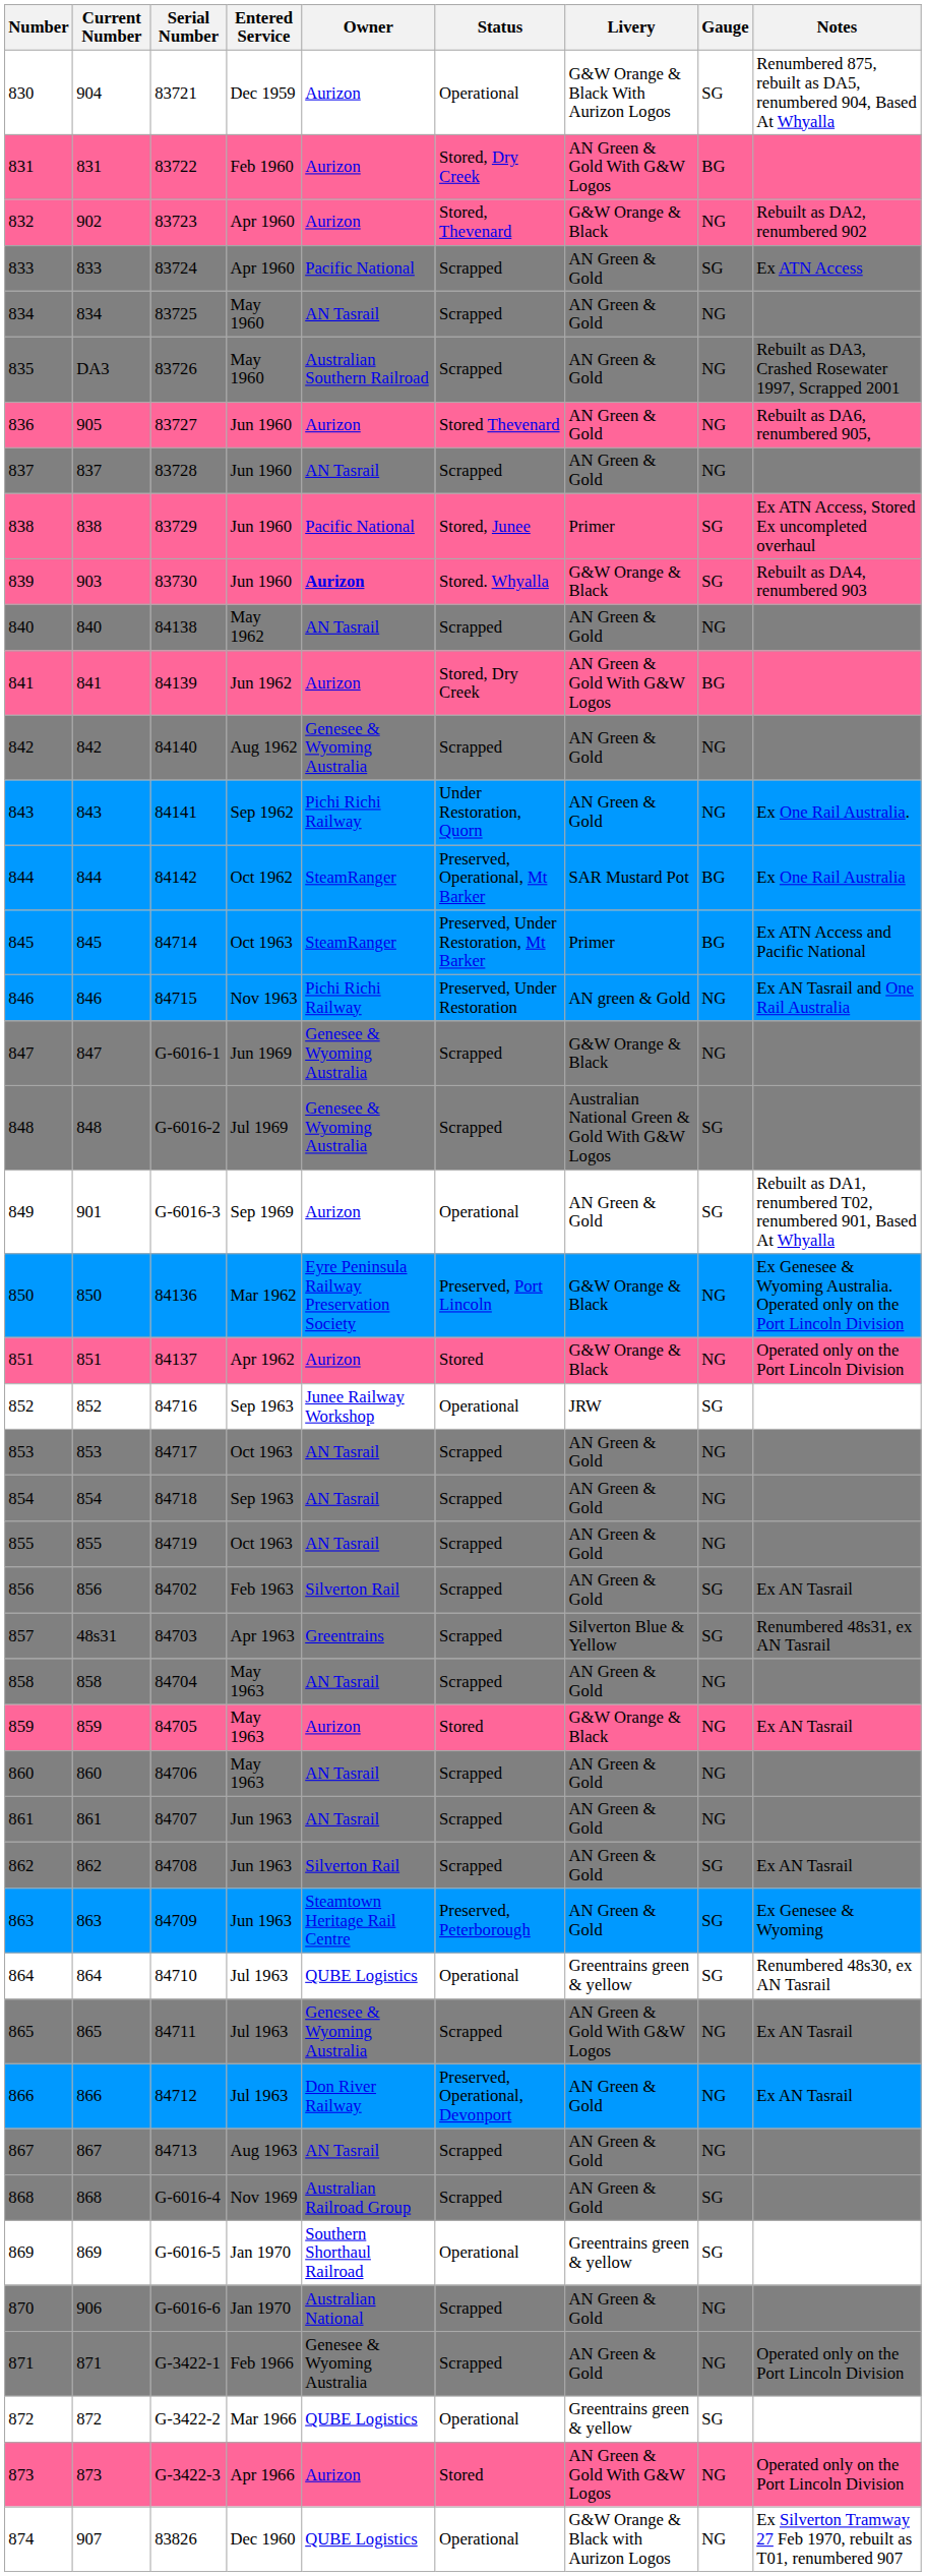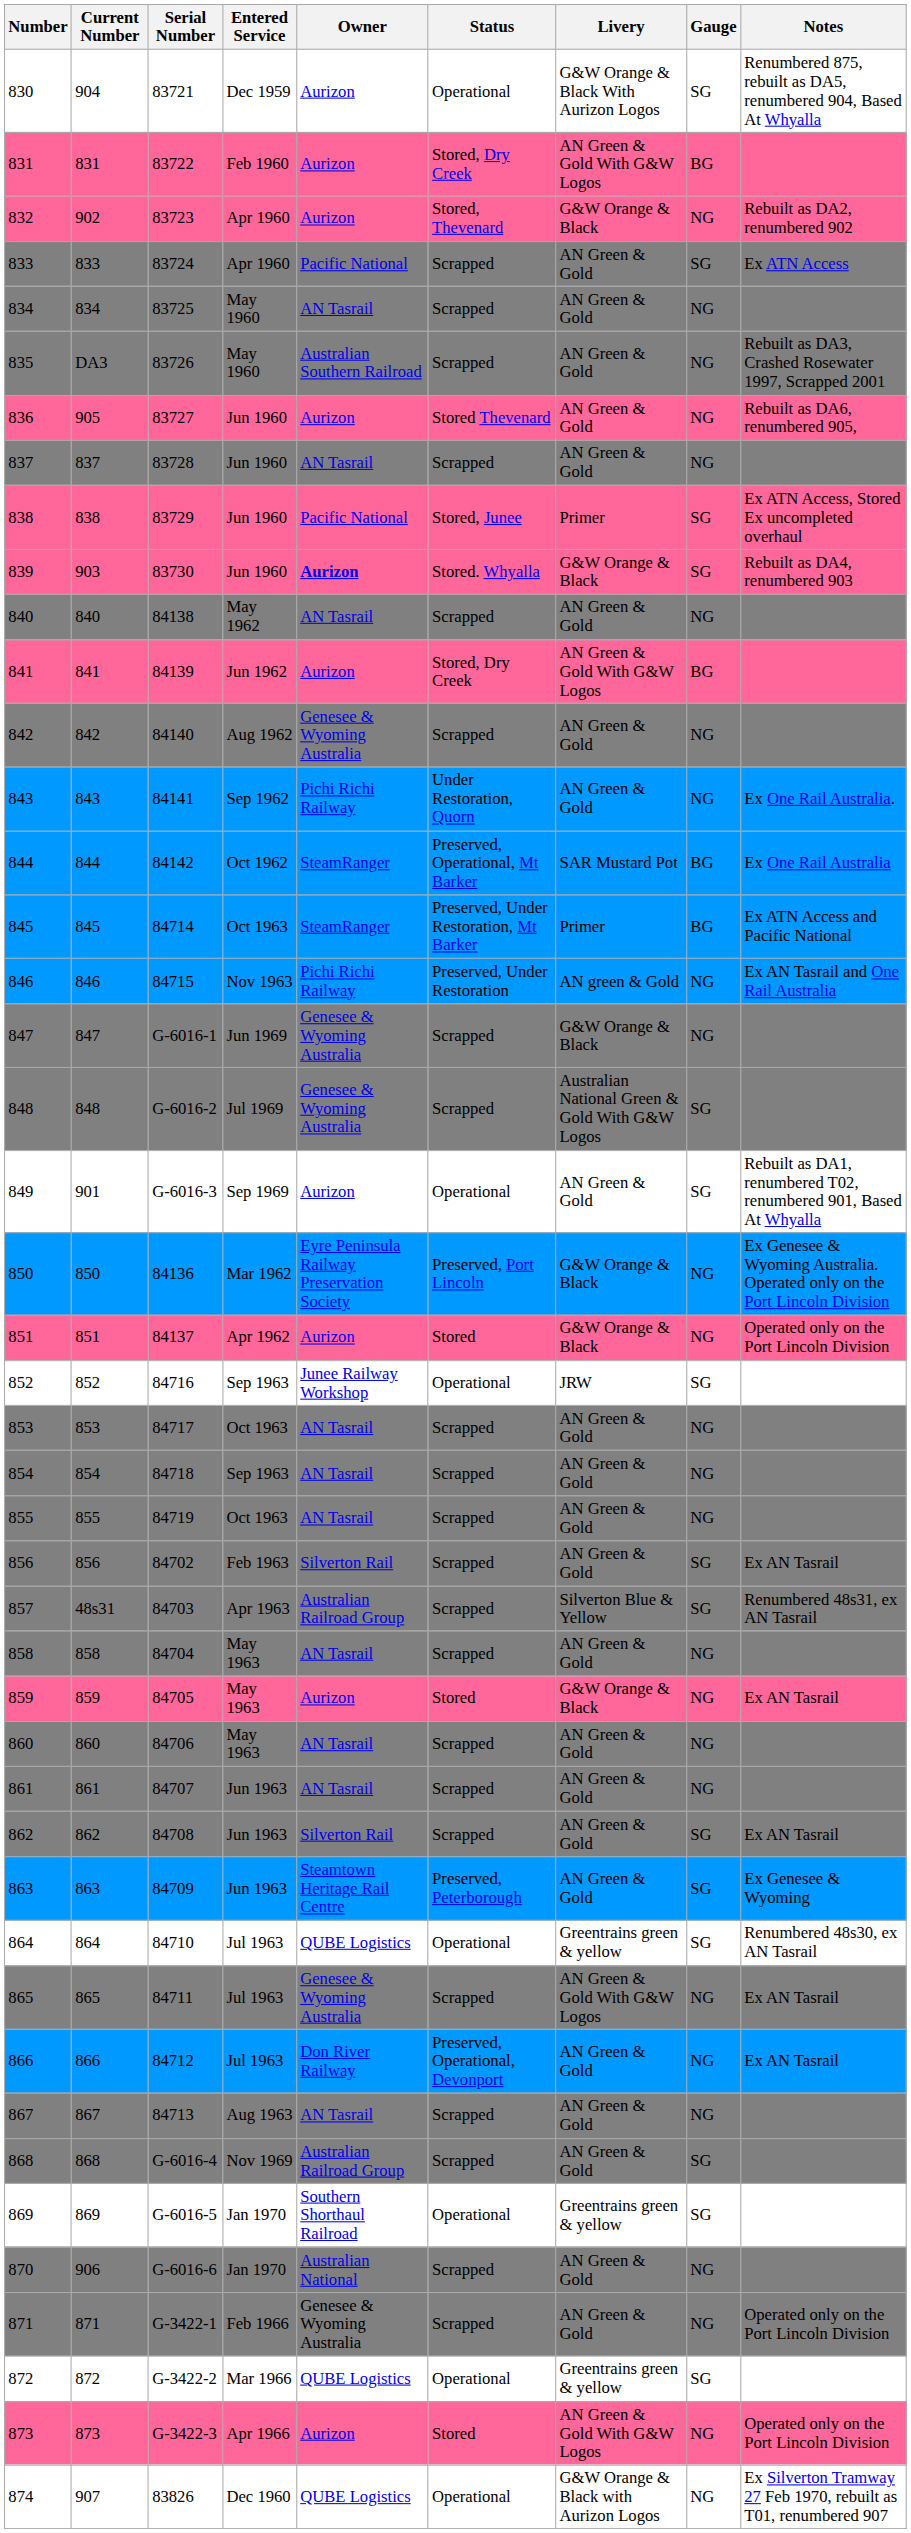 <table class="wikitable sortable">
 <tr>
 <th>Number</th>
 <th>Current Number</th>
 <th>Serial Number</th>
 <th>Entered Service</th>
 <th>Owner</th>
 <th>Status</th>
 <th>Livery</th>
 <th>Gauge</th>
 <th>Notes</th>
 </tr>
 <tr bgcolor="#FFFFFF">
 <td>830</td>
 <td>904</td>
 <td>83721</td>
 <td>Dec 1959</td>
 <td><a href='#'>Aurizon</a></td>
 <td>Operational</td>
 <td>G&W Orange & Black With Aurizon Logos</td>
 <td>SG</td>
 <td>Renumbered 875, rebuilt as DA5, renumbered 904, Based At <a href='#'>Whyalla</a></td>
 </tr>
 <tr bgcolor="#FF6699">
 <td>831</td>
 <td>831</td>
 <td>83722</td>
 <td>Feb 1960</td>
 <td><a href='#'>Aurizon</a></td>
 <td>Stored, <a href='#'>Dry Creek</a></td>
 <td>AN Green & Gold With G&W Logos</td>
 <td>BG</td>
 <td></td>
 </tr>
 <tr bgcolor="#FF6699">
 <td>832</td>
 <td>902</td>
 <td>83723</td>
 <td>Apr 1960</td>
 <td><a href='#'>Aurizon</a></td>
 <td>Stored, <a href='#'>Thevenard</a></td>
 <td>G&W Orange & Black</td>
 <td>NG</td>
 <td>Rebuilt as DA2, renumbered 902</td>
 </tr>
 <tr bgcolor="#808080">
 <td>833</td>
 <td>833</td>
 <td>83724</td>
 <td>Apr 1960</td>
 <td><a href='#'>Pacific National</a></td>
 <td>Scrapped</td>
 <td>AN Green & Gold</td>
 <td>SG</td>
 <td>Ex <a href='#'>ATN Access</a></td>
 </tr>
 <tr bgcolor="#808080">
 <td>834</td>
 <td>834</td>
 <td>83725</td>
 <td>May 1960</td>
 <td><a href='#'>AN Tasrail</a></td>
 <td>Scrapped</td>
 <td>AN Green & Gold</td>
 <td>NG</td>
 <td></td>
 </tr>
 <tr bgcolor="#808080">
 <td>835</td>
 <td>DA3</td>
 <td>83726</td>
 <td>May 1960</td>
 <td><a href='#'>Australian Southern Railroad</a></td>
 <td>Scrapped</td>
 <td>AN Green & Gold</td>
 <td>NG</td>
 <td>Rebuilt as DA3, Crashed Rosewater 1997, Scrapped 2001</td>
 </tr>
 <tr bgcolor="#FF6699">
 <td>836</td>
 <td>905</td>
 <td>83727</td>
 <td>Jun 1960</td>
 <td><a href='#'>Aurizon</a></td>
 <td>Stored <a href='#'>Thevenard</a></td>
 <td>AN Green & Gold</td>
 <td>NG</td>
 <td>Rebuilt as DA6, renumbered 905,</td>
 </tr>
 <tr bgcolor="#808080">
 <td>837</td>
 <td>837</td>
 <td>83728</td>
 <td>Jun 1960</td>
 <td><a href='#'>AN Tasrail</a></td>
 <td>Scrapped</td>
 <td>AN Green & Gold</td>
 <td>NG</td>
 <td></td>
 </tr>
 <tr bgcolor="#FF6699">
 <td>838</td>
 <td>838</td>
 <td>83729</td>
 <td>Jun 1960</td>
 <td><a href='#'>Pacific National</a></td>
 <td>Stored, <a href='#'>Junee</a></td>
 <td>Primer</td>
 <td>SG</td>
 <td>Ex ATN Access, Stored Ex uncompleted overhaul</td>
 </tr>
 <tr bgcolor="#FF6699">
 <td>839</td>
 <td>903</td>
 <td>83730</td>
 <td>Jun 1960</td>
 <td><strong><a href='#'>Aurizon</a></strong></td>
 <td>Stored. <a href='#'>Whyalla</a></td>
 <td>G&W Orange & Black</td>
 <td>SG</td>
 <td>Rebuilt as DA4, renumbered 903</td>
 </tr>
 <tr bgcolor="#808080">
 <td>840</td>
 <td>840</td>
 <td>84138</td>
 <td>May 1962</td>
 <td><a href='#'>AN Tasrail</a></td>
 <td>Scrapped</td>
 <td>AN Green & Gold</td>
 <td>NG</td>
 <td></td>
 </tr>
 <tr bgcolor="#FF6699">
 <td>841</td>
 <td>841</td>
 <td>84139</td>
 <td>Jun 1962</td>
 <td><a href='#'>Aurizon</a></td>
 <td>Stored, Dry Creek</td>
 <td>AN Green & Gold With G&W Logos</td>
 <td>BG</td>
 <td></td>
 </tr>
 <tr bgcolor="#808080">
 <td>842</td>
 <td>842</td>
 <td>84140</td>
 <td>Aug 1962</td>
 <td><a href='#'>Genesee & Wyoming Australia</a></td>
 <td>Scrapped</td>
 <td>AN Green & Gold</td>
 <td>NG</td>
 <td></td>
 </tr>
 <tr bgcolor="#0099FF">
 <td>843</td>
 <td>843</td>
 <td>84141</td>
 <td>Sep 1962</td>
 <td><a href='#'>Pichi Richi Railway</a></td>
 <td>Under Restoration, <a href='#'>Quorn</a></td>
 <td>AN Green & Gold</td>
 <td>NG</td>
 <td>Ex <a href='#'>One Rail Australia</a>.</td>
 </tr>
 <tr bgcolor="#0099FF">
 <td>844</td>
 <td>844</td>
 <td>84142</td>
 <td>Oct 1962</td>
 <td><a href='#'>SteamRanger</a></td>
 <td>Preserved, Operational, <a href='#'>Mt Barker</a></td>
 <td>SAR Mustard Pot</td>
 <td>BG</td>
 <td>Ex <a href='#'>One Rail Australia</a></td>
 </tr>
 <tr bgcolor="#0099FF">
 <td>845</td>
 <td>845</td>
 <td>84714</td>
 <td>Oct 1963</td>
 <td><a href='#'>SteamRanger</a></td>
 <td>Preserved, Under Restoration, <a href='#'>Mt Barker</a></td>
 <td>Primer</td>
 <td>BG</td>
 <td>Ex ATN Access and Pacific National</td>
 </tr>
 <tr bgcolor="#0099FF">
 <td>846</td>
 <td>846</td>
 <td>84715</td>
 <td>Nov 1963</td>
 <td><a href='#'>Pichi Richi Railway</a></td>
 <td>Preserved, Under Restoration</td>
 <td>AN green & Gold</td>
 <td>NG</td>
 <td>Ex AN Tasrail and <a href='#'>One Rail Australia</a></td>
 </tr>
 <tr bgcolor="#808080">
 <td>847</td>
 <td>847</td>
 <td>G-6016-1</td>
 <td>Jun 1969</td>
 <td><a href='#'>Genesee & Wyoming Australia</a></td>
 <td>Scrapped</td>
 <td>G&W Orange & Black</td>
 <td>NG</td>
 <td></td>
 </tr>
 <tr bgcolor="#808080">
 <td>848</td>
 <td>848</td>
 <td>G-6016-2</td>
 <td>Jul 1969</td>
 <td><a href='#'>Genesee & Wyoming Australia</a></td>
 <td>Scrapped</td>
 <td>Australian National Green & Gold With G&W Logos</td>
 <td>SG</td>
 <td></td>
 </tr>
 <tr bgcolor="#FFFFFF">
 <td>849</td>
 <td>901</td>
 <td>G-6016-3</td>
 <td>Sep 1969</td>
 <td><a href='#'>Aurizon</a></td>
 <td>Operational</td>
 <td>AN Green & Gold</td>
 <td>SG</td>
 <td>Rebuilt as DA1, renumbered T02, renumbered 901, Based At <a href='#'>Whyalla</a></td>
 </tr>
 <tr bgcolor="#0099FF">
 <td>850</td>
 <td>850</td>
 <td>84136</td>
 <td>Mar 1962</td>
 <td><a href='#'>Eyre Peninsula Railway Preservation Society</a></td>
 <td>Preserved, <a href='#'>Port Lincoln</a></td>
 <td>G&W Orange & Black</td>
 <td>NG</td>
 <td>Ex Genesee & Wyoming Australia. Operated only on the <a href='#'>Port Lincoln Division</a></td>
 </tr>
 <tr bgcolor="#FF6699">
 <td>851</td>
 <td>851</td>
 <td>84137</td>
 <td>Apr 1962</td>
 <td><a href='#'>Aurizon</a></td>
 <td>Stored</td>
 <td>G&W Orange & Black</td>
 <td>NG</td>
 <td>Operated only on the Port Lincoln Division</td>
 </tr>
 <tr bgcolor="#FFFFFF">
 <td>852</td>
 <td>852</td>
 <td>84716</td>
 <td>Sep 1963</td>
 <td><a href='#'>Junee Railway Workshop</a></td>
 <td>Operational</td>
 <td>JRW</td>
 <td>SG</td>
 <td></td>
 </tr>
 <tr bgcolor="#808080">
 <td>853</td>
 <td>853</td>
 <td>84717</td>
 <td>Oct 1963</td>
 <td><a href='#'>AN Tasrail</a></td>
 <td>Scrapped</td>
 <td>AN Green & Gold</td>
 <td>NG</td>
 <td></td>
 </tr>
 <tr bgcolor="#808080">
 <td>854</td>
 <td>854</td>
 <td>84718</td>
 <td>Sep 1963</td>
 <td><a href='#'>AN Tasrail</a></td>
 <td>Scrapped</td>
 <td>AN Green & Gold</td>
 <td>NG</td>
 <td></td>
 </tr>
 <tr bgcolor="#808080">
 <td>855</td>
 <td>855</td>
 <td>84719</td>
 <td>Oct 1963</td>
 <td><a href='#'>AN Tasrail</a></td>
 <td>Scrapped</td>
 <td>AN Green & Gold</td>
 <td>NG</td>
 <td></td>
 </tr>
 <tr bgcolor="#808080">
 <td>856</td>
 <td>856</td>
 <td>84702</td>
 <td>Feb 1963</td>
 <td><a href='#'>Silverton Rail</a></td>
 <td>Scrapped</td>
 <td>AN Green & Gold</td>
 <td>SG</td>
 <td>Ex AN Tasrail</td>
 </tr>
 <tr bgcolor="#808080">
 <td>857</td>
 <td>48s31</td>
 <td>84703</td>
 <td>Apr 1963</td>
-<td><a href='#'>Greentrains</a></td>
+<td><a href='#'>Australian Railroad Group</a></td>
 <td>Scrapped</td>
 <td>Silverton Blue & Yellow</td>
 <td>SG</td>
 <td>Renumbered 48s31, ex AN Tasrail</td>
 </tr>
 <tr bgcolor="#808080">
 <td>858</td>
 <td>858</td>
 <td>84704</td>
 <td>May 1963</td>
 <td><a href='#'>AN Tasrail</a></td>
 <td>Scrapped</td>
 <td>AN Green & Gold</td>
 <td>NG</td>
 <td></td>
 </tr>
 <tr bgcolor="#FF6699">
 <td>859</td>
 <td>859</td>
 <td>84705</td>
 <td>May 1963</td>
 <td><a href='#'>Aurizon</a></td>
 <td>Stored</td>
 <td>G&W Orange & Black</td>
 <td>NG</td>
 <td>Ex AN Tasrail</td>
 </tr>
 <tr bgcolor=#808080>
 <td>860</td>
 <td>860</td>
 <td>84706</td>
 <td>May 1963</td>
 <td><a href='#'>AN Tasrail</a></td>
 <td>Scrapped</td>
 <td>AN Green & Gold</td>
 <td>NG</td>
 <td></td>
 </tr>
 <tr bgcolor=#808080>
 <td>861</td>
 <td>861</td>
 <td>84707</td>
 <td>Jun 1963</td>
 <td><a href='#'>AN Tasrail</a></td>
 <td>Scrapped</td>
 <td>AN Green & Gold</td>
 <td>NG</td>
 <td></td>
 </tr>
 <tr bgcolor=#808080>
 <td>862</td>
 <td>862</td>
 <td>84708</td>
 <td>Jun 1963</td>
 <td><a href='#'>Silverton Rail</a></td>
 <td>Scrapped</td>
 <td>AN Green & Gold</td>
 <td>SG</td>
 <td>Ex AN Tasrail</td>
 </tr>
 <tr bgcolor=#0099FF>
 <td>863</td>
 <td>863</td>
 <td>84709</td>
 <td>Jun 1963</td>
 <td><a href='#'>Steamtown Heritage Rail Centre</a></td>
 <td>Preserved, <a href='#'>Peterborough</a></td>
 <td>AN Green & Gold</td>
 <td>SG</td>
 <td>Ex Genesee & Wyoming</td>
 </tr>
 <tr bgcolor=#FFFFFF>
 <td>864</td>
 <td>864</td>
 <td>84710</td>
 <td>Jul 1963</td>
 <td><a href='#'>QUBE Logistics</a></td>
 <td>Operational</td>
 <td>Greentrains green & yellow</td>
 <td>SG</td>
 <td>Renumbered 48s30, ex AN Tasrail</td>
 </tr>
 <tr bgcolor=#808080>
 <td>865</td>
 <td>865</td>
 <td>84711</td>
 <td>Jul 1963</td>
 <td><a href='#'>Genesee & Wyoming Australia</a></td>
 <td>Scrapped</td>
 <td>AN Green & Gold With G&W Logos</td>
 <td>NG</td>
 <td>Ex AN Tasrail</td>
 </tr>
 <tr bgcolor=#0099FF>
 <td>866</td>
 <td>866</td>
 <td>84712</td>
 <td>Jul 1963</td>
 <td><a href='#'>Don River Railway</a></td>
 <td>Preserved, Operational, <a href='#'>Devonport</a></td>
 <td>AN Green & Gold</td>
 <td>NG</td>
 <td>Ex AN Tasrail</td>
 </tr>
 <tr bgcolor=#808080>
 <td>867</td>
 <td>867</td>
 <td>84713</td>
 <td>Aug 1963</td>
 <td><a href='#'>AN Tasrail</a></td>
 <td>Scrapped</td>
 <td>AN Green & Gold</td>
 <td>NG</td>
 <td></td>
 </tr>
 <tr bgcolor=#808080>
 <td>868</td>
 <td>868</td>
 <td>G-6016-4</td>
 <td>Nov 1969</td>
 <td><a href='#'>Australian Railroad Group</a></td>
 <td>Scrapped</td>
 <td>AN Green & Gold</td>
 <td>SG</td>
 <td></td>
 </tr>
 <tr bgcolor=#FFFFFF>
 <td>869</td>
 <td>869</td>
 <td>G-6016-5</td>
 <td>Jan 1970</td>
 <td><a href='#'>Southern Shorthaul Railroad</a></td>
 <td>Operational</td>
 <td>Greentrains green & yellow</td>
 <td>SG</td>
 <td></td>
 </tr>
 <tr bgcolor=#808080>
 <td>870</td>
 <td>906</td>
 <td>G-6016-6</td>
 <td>Jan 1970</td>
 <td><a href='#'>Australian National</a></td>
 <td>Scrapped</td>
 <td>AN Green & Gold</td>
 <td>NG</td>
 <td></td>
 </tr>
 <tr bgcolor=#808080>
 <td>871</td>
 <td>871</td>
 <td>G-3422-1</td>
 <td>Feb 1966</td>
 <td>Genesee & Wyoming Australia</td>
 <td>Scrapped</td>
 <td>AN Green & Gold</td>
 <td>NG</td>
 <td>Operated only on the Port Lincoln Division</td>
 </tr>
 <tr bgcolor=#FFFFFF>
 <td>872</td>
 <td>872</td>
 <td>G-3422-2</td>
 <td>Mar 1966</td>
 <td><a href='#'>QUBE Logistics</a></td>
 <td>Operational</td>
 <td>Greentrains green & yellow</td>
 <td>SG</td>
 <td></td>
 </tr>
 <tr bgcolor="#FF6699">
 <td>873</td>
 <td>873</td>
 <td>G-3422-3</td>
 <td>Apr 1966</td>
 <td><a href='#'>Aurizon</a></td>
 <td>Stored</td>
 <td>AN Green & Gold With G&W Logos</td>
 <td>NG</td>
 <td>Operated only on the Port Lincoln Division</td>
 </tr>
 <tr bgcolor="#FFFFFF">
 <td>874</td>
 <td>907</td>
 <td>83826</td>
 <td>Dec 1960</td>
 <td><a href='#'>QUBE Logistics</a></td>
 <td>Operational</td>
 <td>G&W Orange & Black with Aurizon Logos</td>
 <td>NG</td>
 <td>Ex <a href='#'>Silverton Tramway 27</a> Feb 1970, rebuilt as T01, renumbered 907</td>
 </tr>
 </table>
